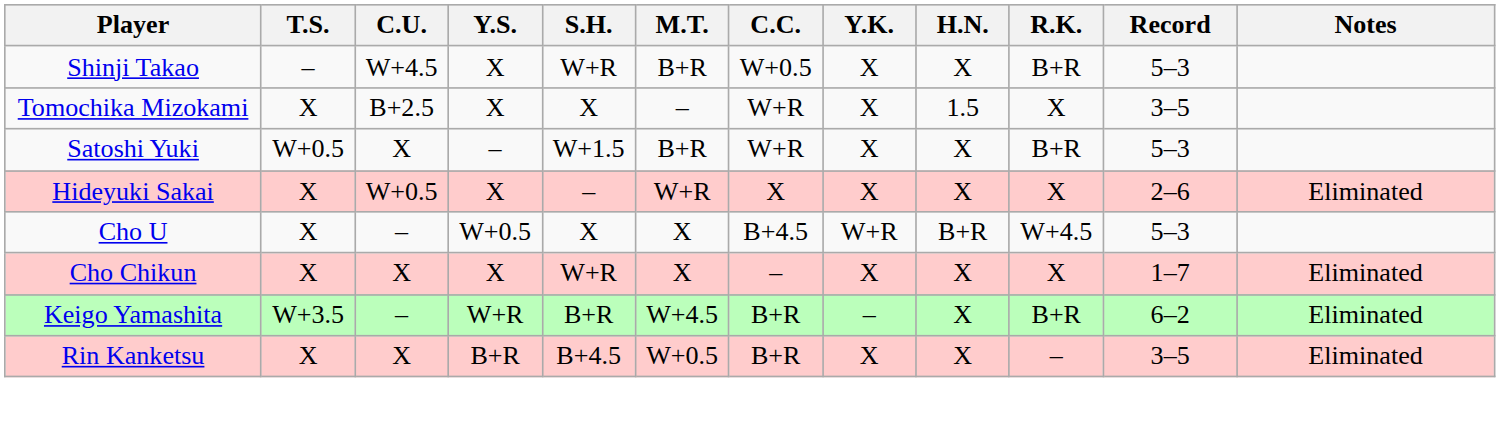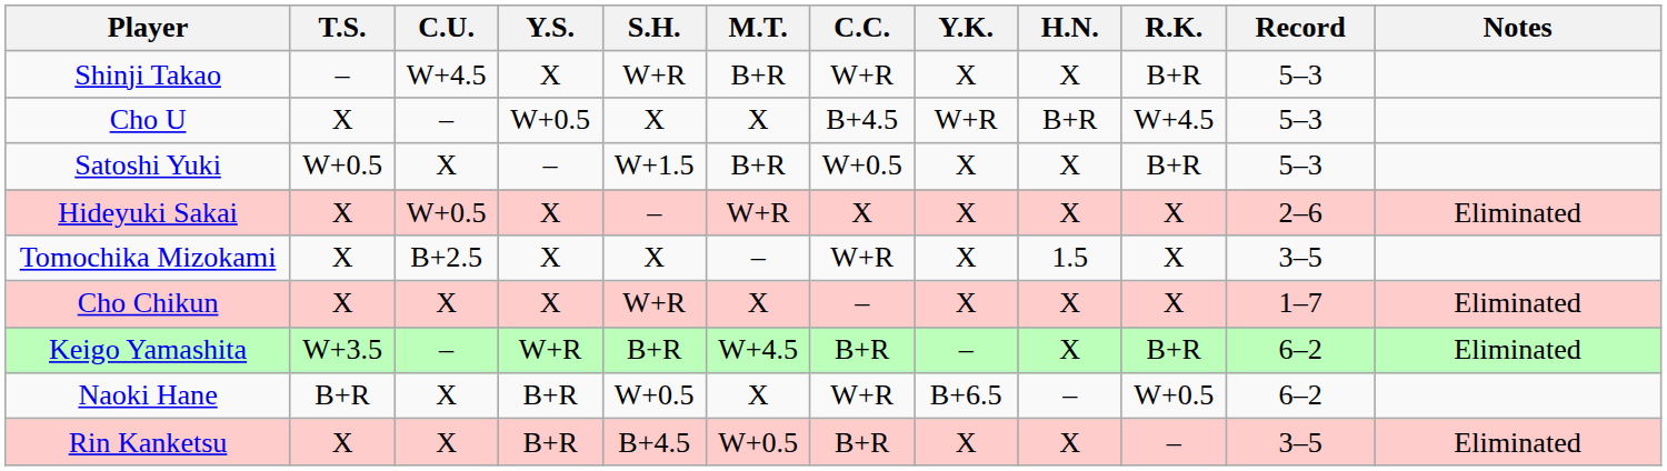 <table class="wikitable" style="text-align: center;">
 <tr>
 <th width=150>Player</th>
 <th width=50>T.S.</th>
 <th width=50>C.U.</th>
 <th width=50>Y.S.</th>
 <th width=50>S.H.</th>
 <th width=50>M.T.</th>
 <th width=50>C.C.</th>
 <th width=50>Y.K.</th>
 <th width=50>H.N.</th>
 <th width=50>R.K.</th>
 <th width=75>Record</th>
 <th width=150>Notes</th>
 </tr>
 <tr>
 <td><a href='#'>Shinji Takao</a></td>
 <td>–</td>
 <td>W+4.5</td>
 <td>X</td>
 <td>W+R</td>
 <td>B+R</td>
-<td>W+0.5</td>
+<td>W+R</td>
 <td>X</td>
 <td>X</td>
 <td>B+R</td>
 <td>5–3</td>
 <td></td>
 </tr>
 <tr>
-<td><a href='#'>Tomochika Mizokami</a></td>
+<td><a href='#'>Cho U</a></td>
 <td>X</td>
-<td>B+2.5</td>
+<td>–</td>
+<td>W+0.5</td>
 <td>X</td>
 <td>X</td>
-<td>–</td>
+<td>B+4.5</td>
 <td>W+R</td>
-<td>X</td>
-<td>1.5</td>
-<td>X</td>
-<td>3–5</td>
+<td>B+R</td>
+<td>W+4.5</td>
+<td>5–3</td>
 <td></td>
 </tr>
 <tr>
 <td><a href='#'>Satoshi Yuki</a></td>
 <td>W+0.5</td>
 <td>X</td>
 <td>–</td>
 <td>W+1.5</td>
 <td>B+R</td>
-<td>W+R</td>
+<td>W+0.5</td>
 <td>X</td>
 <td>X</td>
 <td>B+R</td>
 <td>5–3</td>
 <td></td>
 </tr>
 <tr bgcolor=#FFCCCC>
 <td><a href='#'>Hideyuki Sakai</a></td>
 <td>X</td>
 <td>W+0.5</td>
 <td>X</td>
 <td>–</td>
 <td>W+R</td>
 <td>X</td>
 <td>X</td>
 <td>X</td>
 <td>X</td>
 <td>2–6</td>
 <td>Eliminated</td>
 </tr>
 <tr>
-<td><a href='#'>Cho U</a></td>
+<td><a href='#'>Tomochika Mizokami</a></td>
+<td>X</td>
+<td>B+2.5</td>
+<td>X</td>
 <td>X</td>
 <td>–</td>
-<td>W+0.5</td>
+<td>W+R</td>
 <td>X</td>
+<td>1.5</td>
 <td>X</td>
-<td>B+4.5</td>
-<td>W+R</td>
-<td>B+R</td>
-<td>W+4.5</td>
-<td>5–3</td>
+<td>3–5</td>
 <td></td>
 </tr>
 <tr bgcolor=#FFCCCC>
 <td><a href='#'>Cho Chikun</a></td>
 <td>X</td>
 <td>X</td>
 <td>X</td>
 <td>W+R</td>
 <td>X</td>
 <td>–</td>
 <td>X</td>
 <td>X</td>
 <td>X</td>
 <td>1–7</td>
 <td>Eliminated</td>
 </tr>
 <tr bgcolor=#bbffbb>
 <td><a href='#'>Keigo Yamashita</a></td>
 <td>W+3.5</td>
 <td>–</td>
 <td>W+R</td>
 <td>B+R</td>
 <td>W+4.5</td>
 <td>B+R</td>
 <td>–</td>
 <td>X</td>
 <td>B+R</td>
 <td>6–2</td>
 <td>Eliminated</td>
 </tr>
+<tr>
+<td><a href='#'>Naoki Hane</a></td>
+<td>B+R</td>
+<td>X</td>
+<td>B+R</td>
+<td>W+0.5</td>
+<td>X</td>
+<td>W+R</td>
+<td>B+6.5</td>
+<td>–</td>
+<td>W+0.5</td>
+<td>6–2</td>
+<td></td>
+</tr>
 <tr bgcolor=#FFCCCC>
 <td><a href='#'>Rin Kanketsu</a></td>
 <td>X</td>
 <td>X</td>
 <td>B+R</td>
 <td>B+4.5</td>
 <td>W+0.5</td>
 <td>B+R</td>
 <td>X</td>
 <td>X</td>
 <td>–</td>
 <td>3–5</td>
 <td>Eliminated</td>
 </tr>
 </table>
